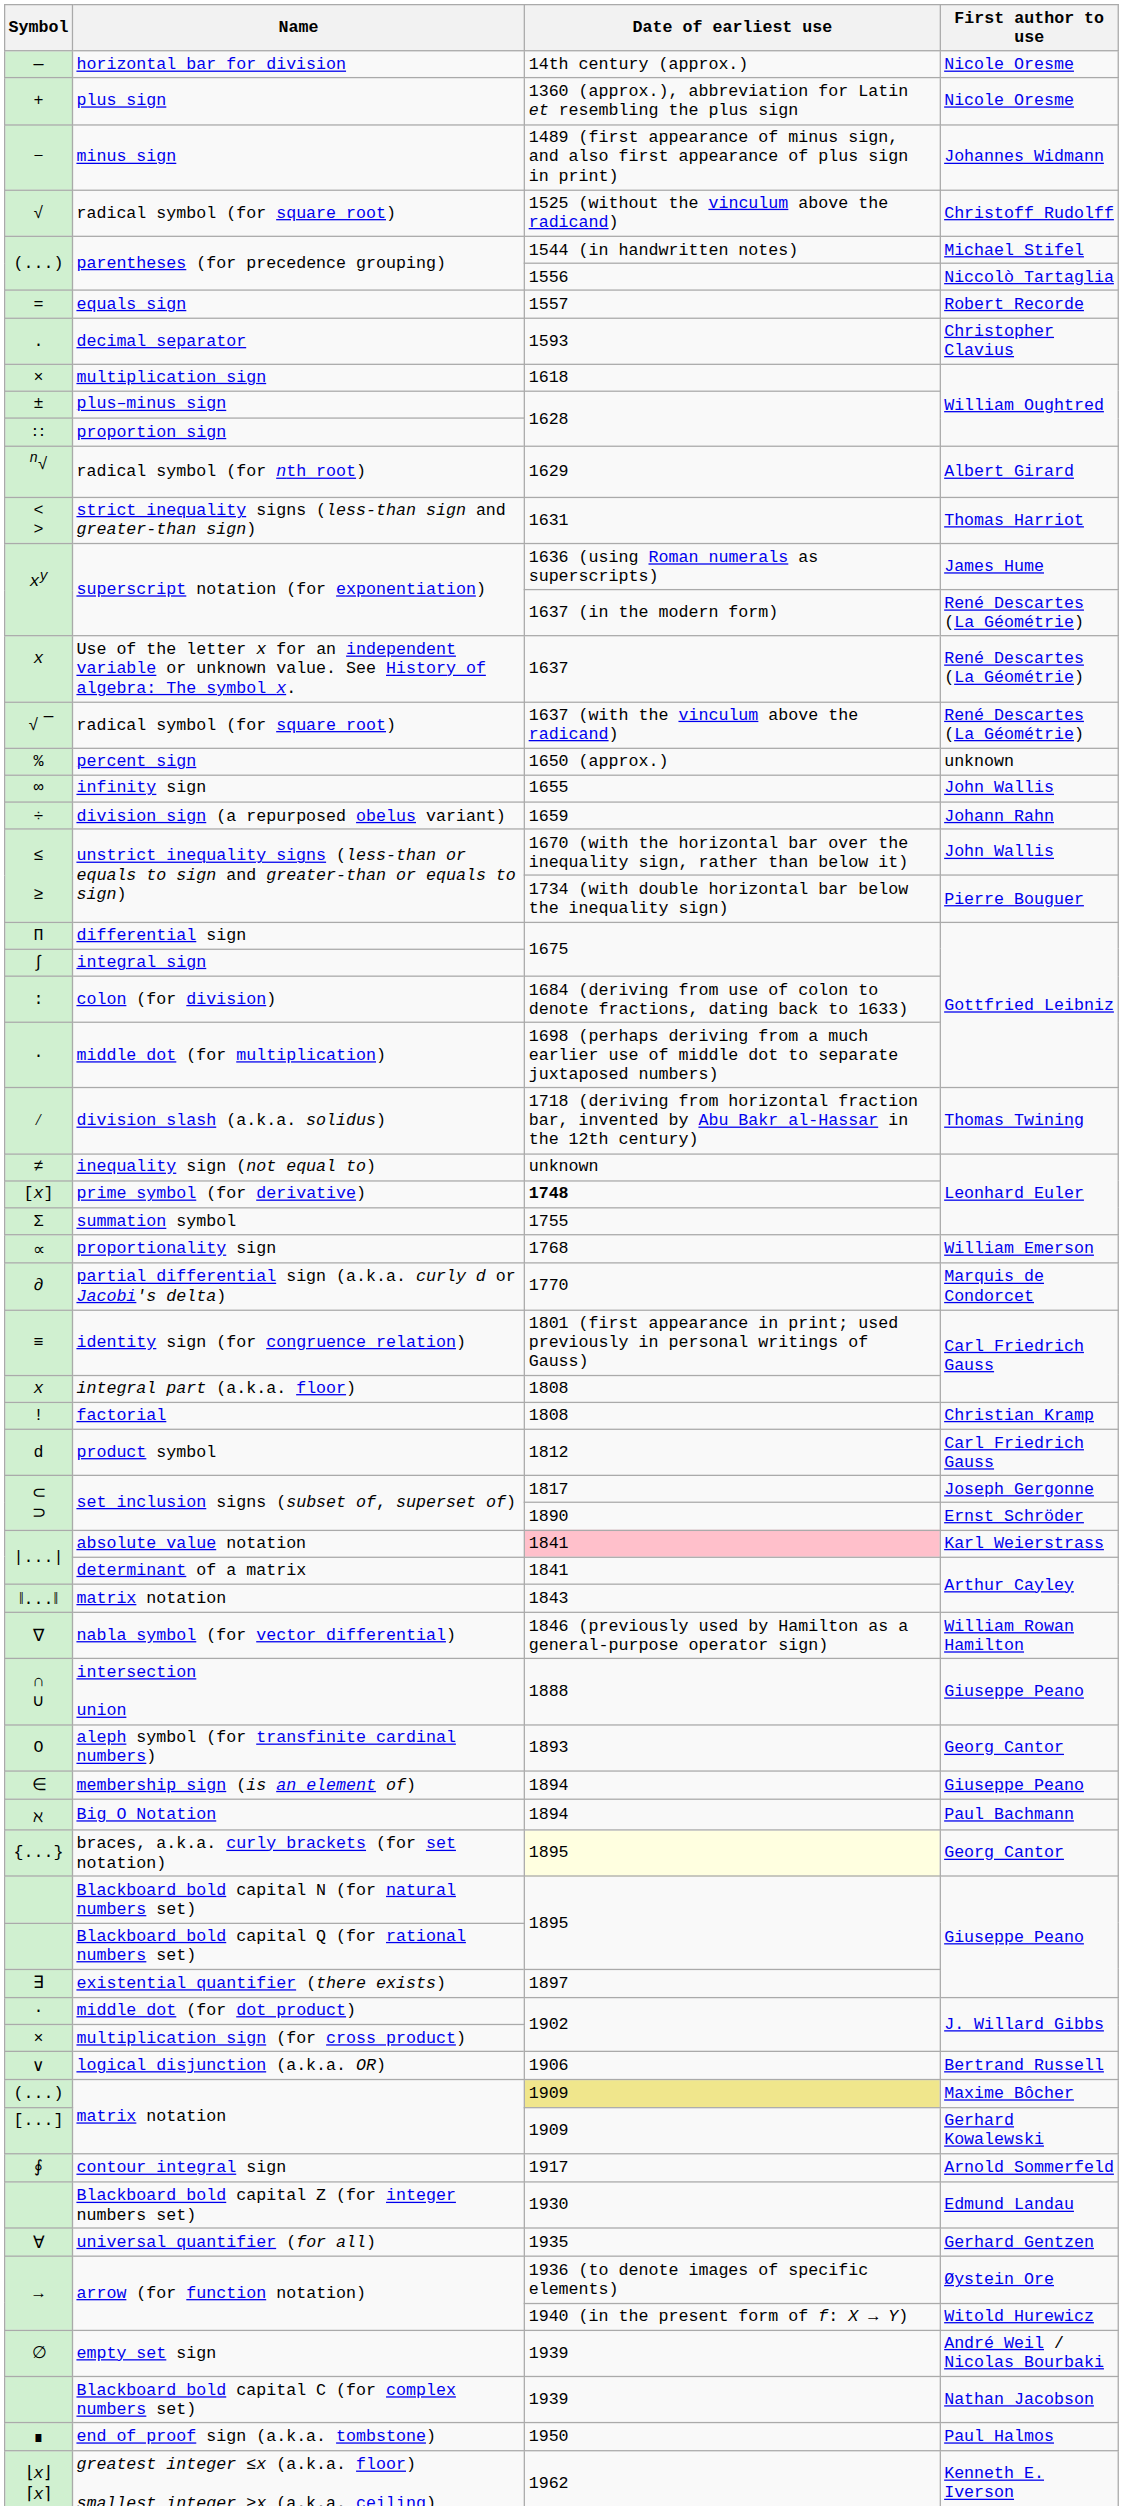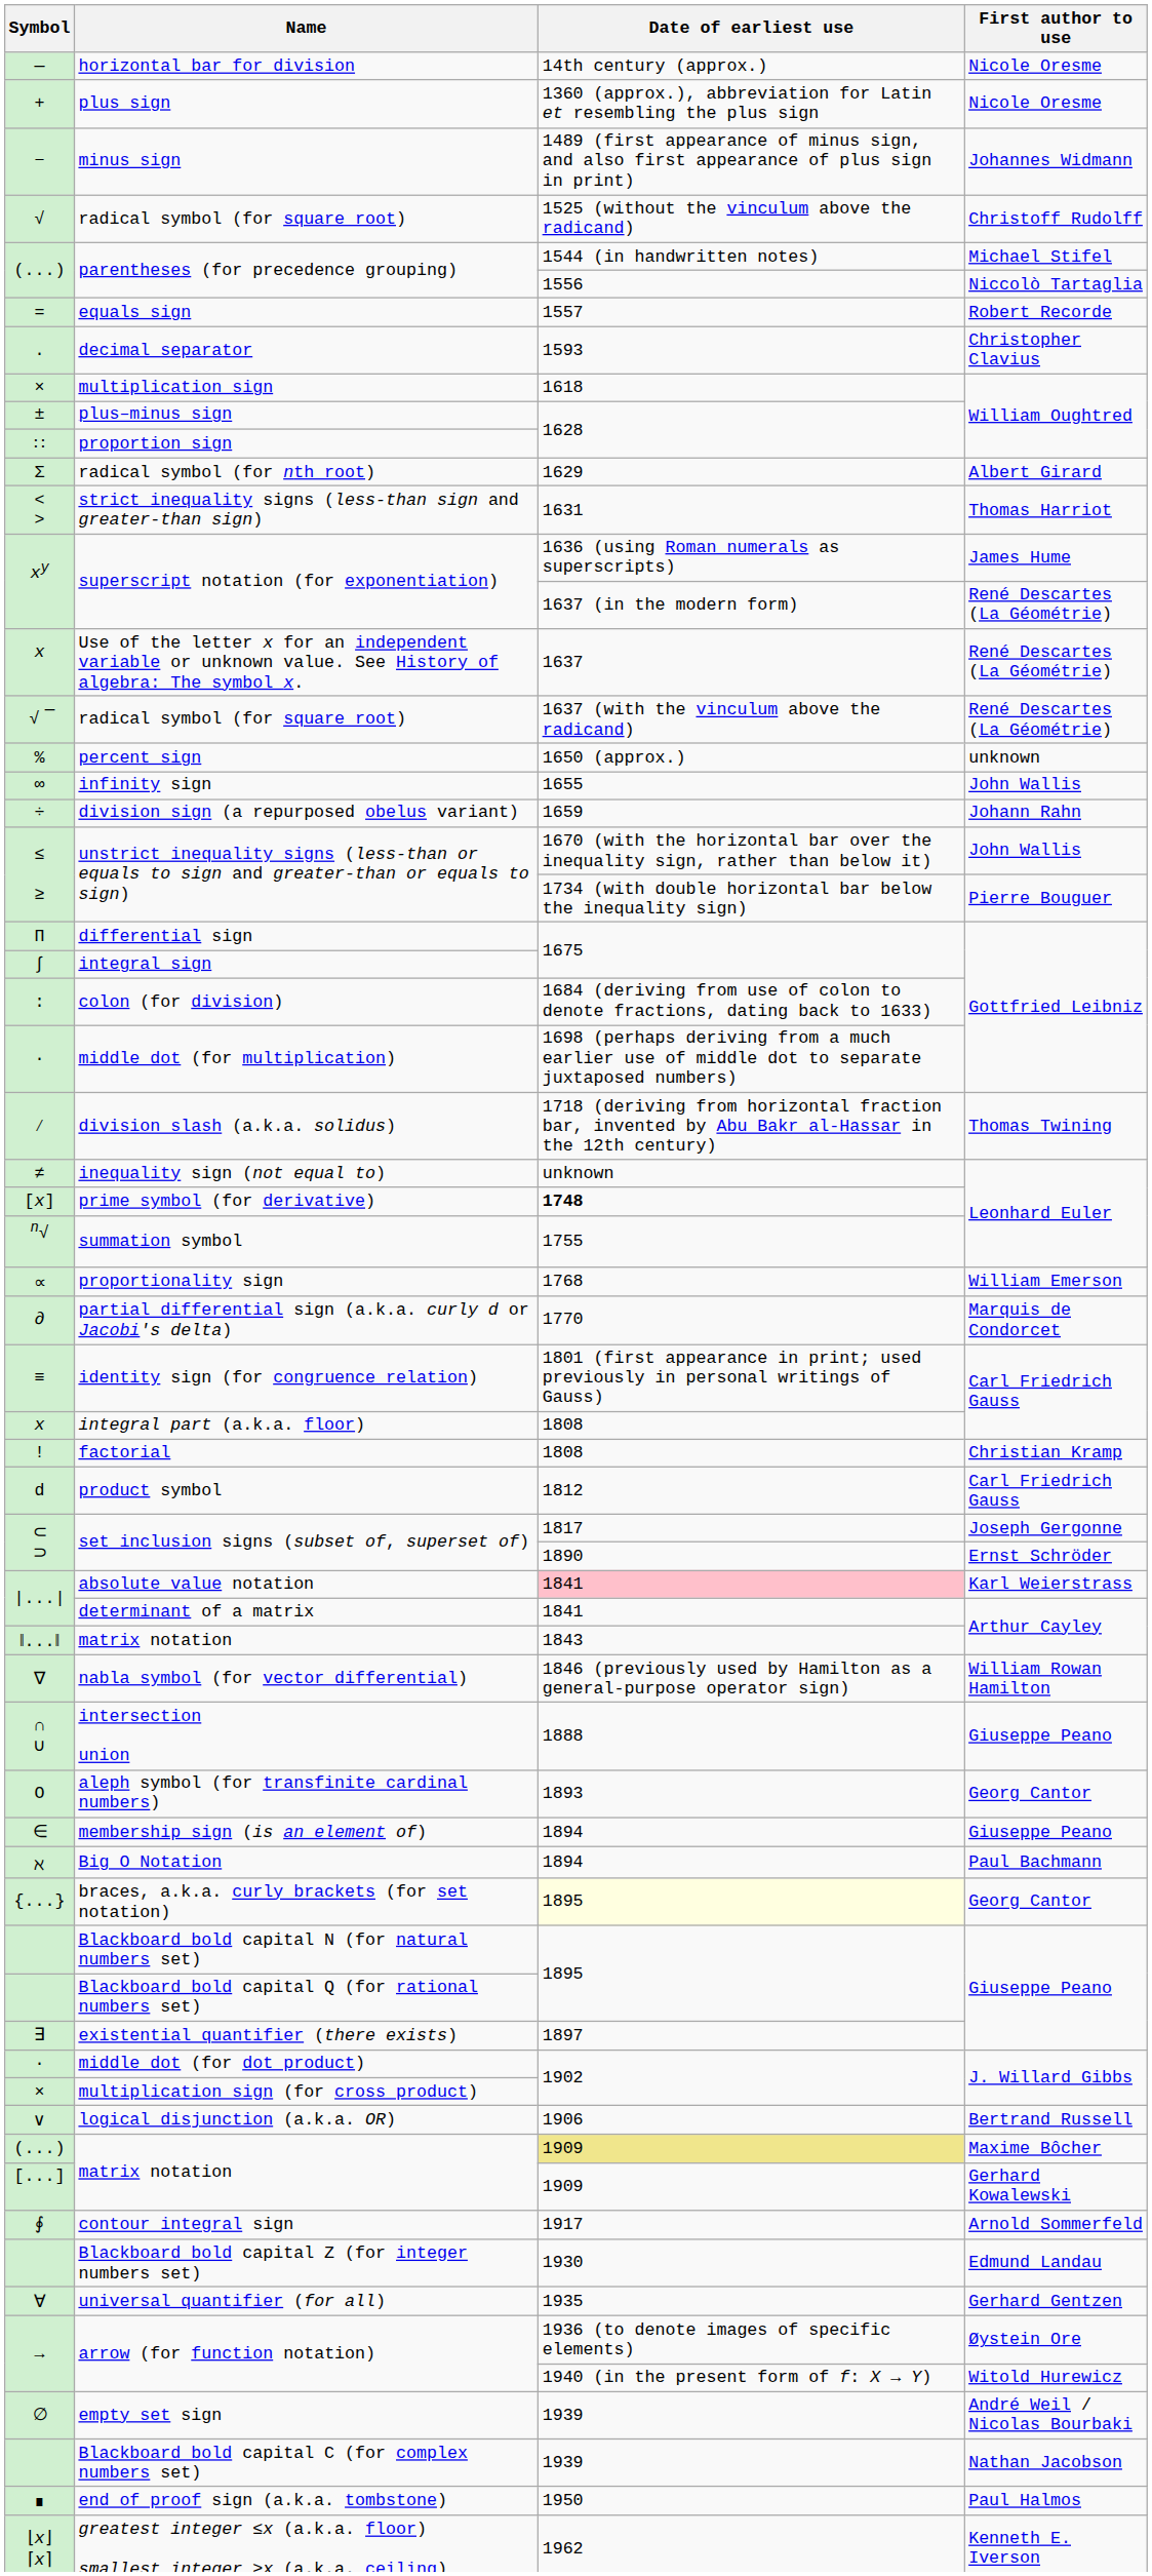 <table class="wikitable sortable">
 <tr>
 <th>Symbol</th>
 <th>Name</th>
 <th>Date of earliest use</th>
 <th>First author to use</th>
 </tr>
 <tr>
 <td bgcolor=#d0f0d0 align=center><div>—</div></td>
 <td><a href='#'>horizontal bar for division</a></td>
 <td>14th century (approx.)</td>
 <td><a href='#'>Nicole Oresme</a></td>
 </tr>
 <tr>
 <td bgcolor=#d0f0d0 align=center><div>+</div></td>
 <td><a href='#'>plus sign</a></td>
 <td>1360 (approx.), abbreviation for Latin <em>et</em> resembling the plus sign</td>
 <td><a href='#'>Nicole Oresme</a></td>
 </tr>
 <tr>
 <td bgcolor=#d0f0d0 align=center><div>−</div></td>
 <td><a href='#'>minus sign</a></td>
 <td>1489 (first appearance of minus sign, and also first appearance of plus sign in print)</td>
 <td><a href='#'>Johannes Widmann</a></td>
 </tr>
 <tr>
 <td bgcolor=#d0f0d0 align=center><div>√</div></td>
 <td>radical symbol (for <a href='#'>square root</a>)</td>
 <td>1525 (without the <a href='#'>vinculum</a> above the <a href='#'>radicand</a>)</td>
 <td><a href='#'>Christoff Rudolff</a></td>
 </tr>
 <tr>
 <td rowspan=2 bgcolor=#d0f0d0 align=center><div>(...)</div></td>
 <td rowspan=2><a href='#'>parentheses</a> (for precedence grouping)</td>
 <td>1544 (in handwritten notes)</td>
 <td><a href='#'>Michael Stifel</a></td>
 </tr>
 <tr>
 <td>1556</td>
 <td><a href='#'>Niccolò Tartaglia</a></td>
 </tr>
 <tr>
 <td bgcolor=#d0f0d0 align=center><div>=</div></td>
 <td><a href='#'>equals sign</a></td>
 <td>1557</td>
 <td><a href='#'>Robert Recorde</a></td>
 </tr>
 <tr>
 <td bgcolor=#d0f0d0 align=center><div>.</div></td>
 <td><a href='#'>decimal separator</a></td>
 <td>1593</td>
 <td><a href='#'>Christopher Clavius</a></td>
 </tr>
 <tr>
 <td bgcolor=#d0f0d0 align=center><div>×</div></td>
 <td><a href='#'>multiplication sign</a></td>
 <td>1618</td>
 <td rowspan=3><a href='#'>William Oughtred</a></td>
 </tr>
 <tr>
 <td bgcolor=#d0f0d0 align=center><div>±</div></td>
 <td><a href='#'>plus–minus sign</a></td>
 <td rowspan=2>1628</td>
 </tr>
 <tr>
 <td bgcolor=#d0f0d0 align=center><div>∷</div></td>
 <td><a href='#'>proportion sign</a></td>
 </tr>
 <tr>
-<td bgcolor=#d0f0d0 align=center><div><sup><em>n</em></sup>√<br> </div></td>
+<td bgcolor=#d0f0d0 align=center><div>Σ</div></td>
 <td>radical symbol (for <a href='#'><em>n</em>th root</a>)</td>
 <td>1629</td>
 <td><a href='#'>Albert Girard</a></td>
 </tr>
 <tr>
 <td bgcolor=#d0f0d0 align=center><div><<br>></div></td>
 <td><a href='#'>strict inequality</a> signs (<em>less-than sign</em> and <em>greater-than sign</em>)</td>
 <td>1631</td>
 <td><a href='#'>Thomas Harriot</a></td>
 </tr>
 <tr>
 <td rowspan=2 bgcolor=#d0f0d0 align=center><div><em>x<sup>y</sup></em><br> </div></td>
 <td rowspan=2><a href='#'>superscript</a> notation (for <a href='#'>exponentiation</a>)</td>
 <td>1636 (using <a href='#'>Roman numerals</a> as superscripts)</td>
 <td><a href='#'>James Hume</a></td>
 </tr>
 <tr>
 <td style=border-bottom:none>1637 (in the modern form)</td>
 <td><a href='#'>René Descartes</a> (<a href='#'>La Géométrie</a>)</td>
 </tr>
 <tr>
 <td bgcolor=#d0f0d0 align=center><div><em>x</em><br> </div></td>
 <td>Use of the letter <em>x</em> for an <a href='#'>independent variable</a> or unknown value. See <a href='#'>History of algebra: The symbol <em>x</em></a>.</td>
 <td>1637</td>
 <td><a href='#'>René Descartes</a> (<a href='#'>La Géométrie</a>)</td>
 </tr>
 <tr>
 <td bgcolor=#d0f0d0 align=center><div>√ ̅  </div></td>
 <td>radical symbol (for <a href='#'>square root</a>)</td>
 <td style=border-bottom:none>1637 (with the <a href='#'>vinculum</a> above the <a href='#'>radicand</a>)</td>
 <td><a href='#'>René Descartes</a> (<a href='#'>La Géométrie</a>)</td>
 </tr>
 <tr>
 <td bgcolor=#d0f0d0 align=center><div>%</div></td>
 <td><a href='#'>percent sign</a></td>
 <td>1650 (approx.)</td>
 <td>unknown</td>
 </tr>
 <tr>
 <td bgcolor=#d0f0d0 align=center><div>∞</div></td>
 <td><a href='#'>infinity</a> sign</td>
 <td>1655</td>
 <td><a href='#'>John Wallis</a></td>
 </tr>
 <tr>
 <td bgcolor=#d0f0d0 align=center><div>÷</div></td>
 <td><a href='#'>division sign</a> (a repurposed <a href='#'>obelus</a> variant)</td>
 <td>1659</td>
 <td><a href='#'>Johann Rahn</a></td>
 </tr>
 <tr>
 <td rowspan=2 bgcolor=#d0f0d0 align=center><div>≤<br><br>≥</div></td>
 <td rowspan=2><a href='#'>unstrict inequality signs</a> (<em>less-than or equals to sign</em> and <em>greater-than or equals to sign</em>)</td>
 <td>1670 (with the horizontal bar over the inequality sign, rather than below it)</td>
 <td><a href='#'>John Wallis</a></td>
 </tr>
 <tr>
 <td>1734 (with double horizontal bar below the inequality sign)</td>
 <td><a href='#'>Pierre Bouguer</a></td>
 </tr>
 <tr>
 <td bgcolor=#d0f0d0 align=center><div>Π</div></td>
 <td><a href='#'>differential</a> sign</td>
 <td rowspan=2>1675</td>
 <td rowspan=4><a href='#'>Gottfried Leibniz</a></td>
 </tr>
 <tr>
 <td bgcolor=#d0f0d0 align=center><div>∫</div></td>
 <td><a href='#'>integral sign</a></td>
 </tr>
 <tr>
 <td bgcolor=#d0f0d0 align=center><div>:</div></td>
 <td><a href='#'>colon</a> (for <a href='#'>division</a>)</td>
 <td>1684 (deriving from use of colon to denote fractions, dating back to 1633)</td>
 </tr>
 <tr>
 <td bgcolor=#d0f0d0 align=center><div>·</div></td>
 <td><a href='#'>middle dot</a> (for <a href='#'>multiplication</a>)</td>
 <td>1698 (perhaps deriving from a much earlier use of middle dot to separate juxtaposed numbers)</td>
 </tr>
 <tr>
 <td bgcolor=#d0f0d0 align=center><div>⁄</div></td>
 <td><a href='#'>division slash</a> (a.k.a. <em>solidus</em>)</td>
 <td>1718 (deriving from horizontal fraction bar, invented by <a href='#'>Abu Bakr al-Hassar</a> in the 12th century)</td>
 <td><a href='#'>Thomas Twining</a></td>
 </tr>
 <tr>
 <td bgcolor=#d0f0d0 align=center><div>≠</div></td>
 <td><a href='#'>inequality</a> sign (<em>not equal to</em>)</td>
 <td>unknown</td>
 <td rowspan=3><a href='#'>Leonhard Euler</a></td>
 </tr>
 <tr>
 <td bgcolor=#d0f0d0 align=center><div>[<em>x</em>]</div></td>
 <td><a href='#'>prime symbol</a> (for <a href='#'>derivative</a>)</td>
 <td><strong>1748</strong></td>
 </tr>
 <tr>
-<td bgcolor=#d0f0d0 align=center><div>Σ</div></td>
+<td bgcolor=#d0f0d0 align=center><div><sup><em>n</em></sup>√<br> </div></td>
 <td><a href='#'>summation</a> symbol</td>
 <td>1755</td>
 </tr>
 <tr>
 <td bgcolor=#d0f0d0 align=center><div>∝</div></td>
 <td><a href='#'>proportionality</a> sign</td>
 <td>1768</td>
 <td><a href='#'>William Emerson</a></td>
 </tr>
 <tr>
 <td bgcolor=#d0f0d0 align=center><div>∂</div></td>
 <td><a href='#'>partial differential</a> sign (a.k.a. <em>curly d</em> or <em><a href='#'>Jacobi</a>'s delta</em>)</td>
 <td>1770</td>
 <td><a href='#'>Marquis de Condorcet</a></td>
 </tr>
 <tr>
 <td bgcolor=#d0f0d0 align=center><div>≡</div></td>
 <td><a href='#'>identity</a> sign (for <a href='#'>congruence relation</a>)</td>
 <td>1801 (first appearance in print; used previously in personal writings of Gauss)</td>
 <td rowspan=2><a href='#'>Carl Friedrich Gauss</a></td>
 </tr>
 <tr>
 <td bgcolor=#d0f0d0 align=center><div><em>x</em></div></td>
 <td><em>integral part</em> (a.k.a. <a href='#'>floor</a>)</td>
 <td>1808</td>
 </tr>
 <tr>
 <td bgcolor=#d0f0d0 align=center><div>!</div></td>
 <td><a href='#'>factorial</a></td>
 <td>1808</td>
 <td><a href='#'>Christian Kramp</a></td>
 </tr>
 <tr>
 <td bgcolor=#d0f0d0 align=center><div>d</div></td>
 <td><a href='#'>product</a> symbol</td>
 <td>1812</td>
 <td><a href='#'>Carl Friedrich Gauss</a></td>
 </tr>
 <tr>
 <td rowspan=2 bgcolor=#d0f0d0 align=center><div>⊂<br>⊃</div></td>
 <td rowspan=2><a href='#'>set inclusion</a> signs (<em>subset of</em>, <em>superset of</em>)</td>
 <td>1817</td>
 <td><a href='#'>Joseph Gergonne</a></td>
 </tr>
 <tr>
 <td>1890</td>
 <td><a href='#'>Ernst Schröder</a></td>
 </tr>
 <tr>
 <td rowspan=2 bgcolor=#d0f0d0 align=center><div>|...|</div></td>
 <td><a href='#'>absolute value</a> notation</td>
 <td style="background: pink;">1841</td>
 <td><a href='#'>Karl Weierstrass</a></td>
 </tr>
 <tr>
 <td><a href='#'>determinant</a> of a matrix</td>
 <td>1841</td>
 <td rowspan=2><a href='#'>Arthur Cayley</a></td>
 </tr>
 <tr>
 <td bgcolor=#d0f0d0 align=center><div>‖...‖</div></td>
 <td><a href='#'>matrix</a> notation</td>
 <td>1843</td>
 </tr>
 <tr>
 <td bgcolor=#d0f0d0 align=center><div>∇</div></td>
 <td><a href='#'>nabla symbol</a> (for <a href='#'>vector differential</a>)</td>
 <td>1846 (previously used by Hamilton as a general-purpose operator sign)</td>
 <td><a href='#'>William Rowan Hamilton</a></td>
 </tr>
 <tr>
 <td bgcolor=#d0f0d0 align=center><div>∩<br>∪</div></td>
 <td><a href='#'>intersection</a> <br><br> <a href='#'>union</a></td>
 <td>1888</td>
 <td><a href='#'>Giuseppe Peano</a></td>
 </tr>
 <tr>
 <td bgcolor=#d0f0d0 align=center><div>O</div></td>
 <td><a href='#'>aleph</a> symbol (for <a href='#'>transfinite cardinal numbers</a>)</td>
 <td>1893</td>
 <td><a href='#'>Georg Cantor</a></td>
 </tr>
 <tr>
 <td bgcolor=#d0f0d0 align=center><div>∈</div></td>
 <td><a href='#'>membership sign</a> (<em>is <a href='#'>an element</a> of</em>)</td>
 <td>1894</td>
 <td><a href='#'>Giuseppe Peano</a></td>
 </tr>
 <tr>
 <td bgcolor=#d0f0d0 align=center><div>ℵ</div></td>
 <td><a href='#'>Big O Notation</a></td>
 <td>1894</td>
 <td><a href='#'>Paul Bachmann</a></td>
 </tr>
 <tr>
 <td bgcolor=#d0f0d0 align=center><div>{...}</div></td>
 <td>braces, a.k.a. <a href='#'>curly brackets</a> (for <a href='#'>set</a> notation)</td>
 <td style="background: lightyellow;">1895</td>
 <td><a href='#'>Georg Cantor</a></td>
 </tr>
 <tr>
 <td bgcolor=#d0f0d0 align=center><div></div></td>
 <td><a href='#'>Blackboard bold</a> capital N (for <a href='#'>natural numbers</a> set)</td>
 <td rowspan=2>1895</td>
 <td rowspan=3><a href='#'>Giuseppe Peano</a></td>
 </tr>
 <tr>
 <td bgcolor=#d0f0d0 align=center><div></div></td>
 <td><a href='#'>Blackboard bold</a> capital Q (for <a href='#'>rational numbers</a> set)</td>
 </tr>
 <tr>
 <td bgcolor=#d0f0d0 align=center><div>∃</div></td>
 <td><a href='#'>existential quantifier</a> (<em>there exists</em>)</td>
 <td>1897</td>
 </tr>
 <tr>
 <td bgcolor=#d0f0d0 align=center><div>·</div></td>
 <td><a href='#'>middle dot</a> (for <a href='#'>dot product</a>)</td>
 <td rowspan=2>1902</td>
 <td rowspan=2><a href='#'>J. Willard Gibbs</a></td>
 </tr>
 <tr>
 <td bgcolor=#d0f0d0 align=center><div>×</div></td>
 <td><a href='#'>multiplication sign</a> (for <a href='#'>cross product</a>)</td>
 </tr>
 <tr>
 <td bgcolor=#d0f0d0 align=center><div>∨</div></td>
 <td><a href='#'>logical disjunction</a> (a.k.a. <em>OR</em>)</td>
 <td>1906</td>
 <td><a href='#'>Bertrand Russell</a></td>
 </tr>
 <tr>
 <td bgcolor=#d0f0d0 align=center><div>(...)</div></td>
 <td rowspan=2><a href='#'>matrix</a> notation</td>
 <td style="background: khaki;">1909</td>
 <td><a href='#'>Maxime Bôcher</a></td>
 </tr>
 <tr>
 <td bgcolor=#d0f0d0 align=center><div>[...]<br> </div></td>
 <td>1909</td>
 <td><a href='#'>Gerhard Kowalewski</a></td>
 </tr>
 <tr>
 <td bgcolor=#d0f0d0 align=center><div>∮</div></td>
 <td><a href='#'>contour integral</a> sign</td>
 <td>1917</td>
 <td><a href='#'>Arnold Sommerfeld</a></td>
 </tr>
 <tr>
 <td bgcolor=#d0f0d0 align=center><div></div></td>
 <td><a href='#'>Blackboard bold</a> capital Z (for <a href='#'>integer</a> numbers set)</td>
 <td>1930</td>
 <td><a href='#'>Edmund Landau</a></td>
 </tr>
 <tr>
 <td bgcolor=#d0f0d0 align=center><div>∀</div></td>
 <td><a href='#'>universal quantifier</a> (<em>for all</em>)</td>
 <td>1935</td>
 <td><a href='#'>Gerhard Gentzen</a></td>
 </tr>
 <tr>
 <td rowspan=2 bgcolor=#d0f0d0 align=center><div>→</div></td>
 <td rowspan=2><a href='#'>arrow</a> (for <a href='#'>function</a> notation)</td>
 <td>1936 (to denote images of specific elements)</td>
 <td><a href='#'>Øystein Ore</a></td>
 </tr>
 <tr>
 <td>1940 (in the present form of <em>f</em>: <em>X</em> → <em>Y</em>)</td>
 <td><a href='#'>Witold Hurewicz</a></td>
 </tr>
 <tr>
 <td bgcolor=#d0f0d0 align=center><div>∅</div></td>
 <td><a href='#'>empty set</a> sign</td>
 <td>1939</td>
 <td><a href='#'>André Weil</a> / <a href='#'>Nicolas Bourbaki</a></td>
 </tr>
 <tr>
 <td bgcolor=#d0f0d0 align=center><div></div></td>
 <td><a href='#'>Blackboard bold</a> capital C (for <a href='#'>complex numbers</a> set)</td>
 <td>1939</td>
 <td><a href='#'>Nathan Jacobson</a></td>
 </tr>
 <tr>
 <td bgcolor=#d0f0d0 align=center><div>∎</div></td>
 <td><a href='#'>end of proof</a> sign (a.k.a. <a href='#'>tombstone</a>)</td>
 <td>1950</td>
 <td><a href='#'>Paul Halmos</a></td>
 </tr>
 <tr>
 <td bgcolor=#d0f0d0 align=center><div>⌊<em>x</em>⌋<br>⌈<em>x</em>⌉</div></td>
 <td><em>greatest integer ≤x</em> (a.k.a. <a href='#'>floor</a>) <br> <br> <em>smallest integer ≥x</em> (a.k.a. <a href='#'>ceiling</a>)</td>
 <td>1962</td>
 <td><a href='#'>Kenneth E. Iverson</a></td>
 </tr>
 </table>
